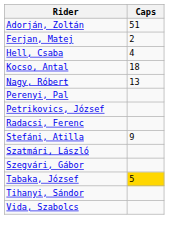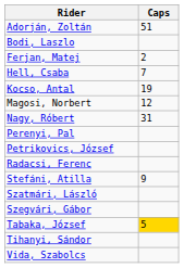 <table class="sortable wikitable">
 <tr>
 <th width="180">Rider</th>
 <th width="50">Caps</th>
 </tr>
 <tr>
 <td><a href='#'>Adorján, Zoltán</a></td>
 <td>51</td>
 </tr>
 <tr>
+<td><a href='#'>Bodi, Laszlo</a></td>
+<td></td>
+</tr>
+<tr>
 <td><a href='#'>Ferjan, Matej</a></td>
 <td>2</td>
 </tr>
 <tr>
 <td><a href='#'>Hell, Csaba</a></td>
-<td>4</td>
+<td>7</td>
 </tr>
 <tr>
 <td><a href='#'>Kocso, Antal</a></td>
-<td>18</td>
+<td>19</td>
+</tr>
+<tr>
+<td>Magosi, Norbert</td>
+<td>12</td>
 </tr>
 <tr>
 <td><a href='#'>Nagy, Róbert</a></td>
-<td>13</td>
+<td>31</td>
 </tr>
 <tr>
 <td><a href='#'>Perenyi, Pal</a></td>
 <td></td>
 </tr>
 <tr>
 <td><a href='#'>Petrikovics, József</a></td>
 <td></td>
 </tr>
 <tr>
 <td><a href='#'>Radacsi, Ferenc</a></td>
 <td></td>
 </tr>
 <tr>
 <td><a href='#'>Stefáni, Atilla</a></td>
 <td>9</td>
 </tr>
 <tr>
 <td><a href='#'>Szatmári, László</a></td>
 <td></td>
 </tr>
 <tr>
 <td><a href='#'>Szegvári, Gábor</a></td>
 <td></td>
 </tr>
 <tr>
 <td><a href='#'>Tabaka, József</a></td>
 <td style="background: gold;">5</td>
 </tr>
 <tr>
 <td><a href='#'>Tihanyi, Sándor</a></td>
 <td></td>
 </tr>
 <tr>
 <td><a href='#'>Vida, Szabolcs</a></td>
 <td></td>
 </tr>
 </table>
